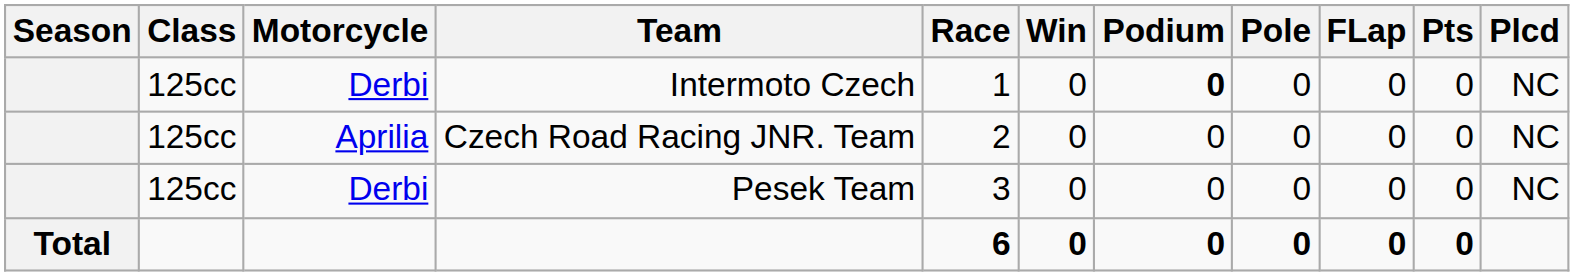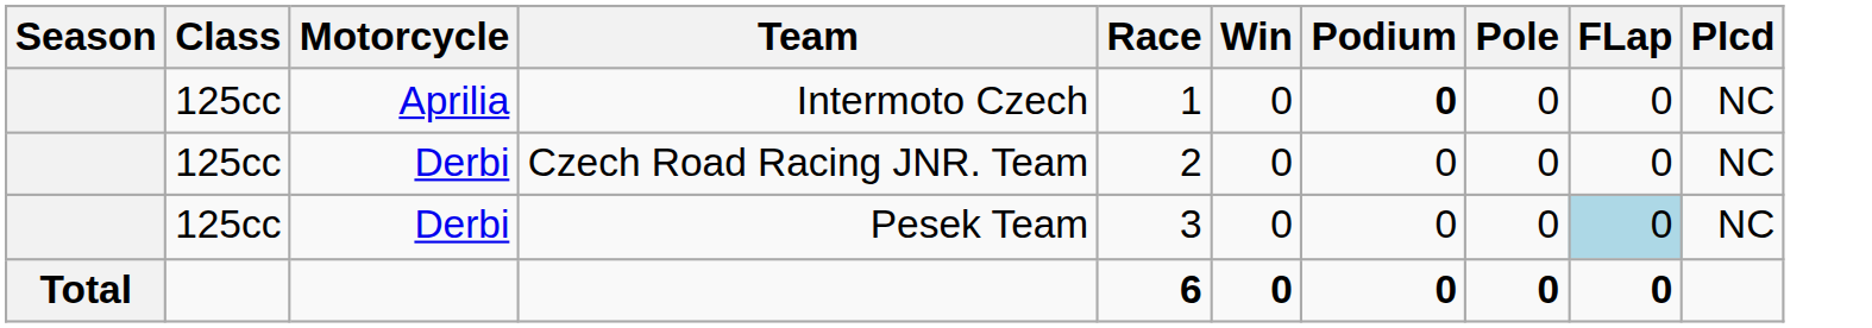 <table class="wikitable" style="text-align:right">
 <tr>
 <th>Season</th>
 <th>Class</th>
 <th>Motorcycle</th>
 <th>Team</th>
 <th>Race</th>
 <th>Win</th>
 <th>Podium</th>
 <th>Pole</th>
 <th>FLap</th>
-<th>Pts</th>
 <th>Plcd</th>
 </tr>
 <tr>
 <th></th>
 <td>125cc</td>
-<td><a href='#'>Derbi</a></td>
+<td><a href='#'>Aprilia</a></td>
 <td>Intermoto Czech</td>
 <td>1</td>
 <td>0</td>
 <td><strong>0</strong></td>
-<td>0</td>
 <td>0</td>
 <td>0</td>
 <td>NC</td>
 </tr>
 <tr>
 <th></th>
 <td>125cc</td>
-<td><a href='#'>Aprilia</a></td>
+<td><a href='#'>Derbi</a></td>
 <td>Czech Road Racing JNR. Team</td>
 <td>2</td>
-<td>0</td>
 <td>0</td>
 <td>0</td>
 <td>0</td>
 <td>0</td>
 <td>NC</td>
 </tr>
 <tr>
 <th></th>
 <td>125cc</td>
 <td><a href='#'>Derbi</a></td>
 <td>Pesek Team</td>
 <td>3</td>
 <td>0</td>
 <td>0</td>
 <td>0</td>
-<td>0</td>
-<td>0</td>
+<td style="background: lightblue;">0</td>
 <td>NC</td>
 </tr>
 <tr>
 <th>Total</th>
 <td></td>
 <td></td>
 <td></td>
 <td><strong>6</strong></td>
 <td><strong>0</strong></td>
 <td><strong>0</strong></td>
 <td><strong>0</strong></td>
 <td><strong>0</strong></td>
-<td><strong>0</strong></td>
 <td></td>
 </tr>
 </table>
